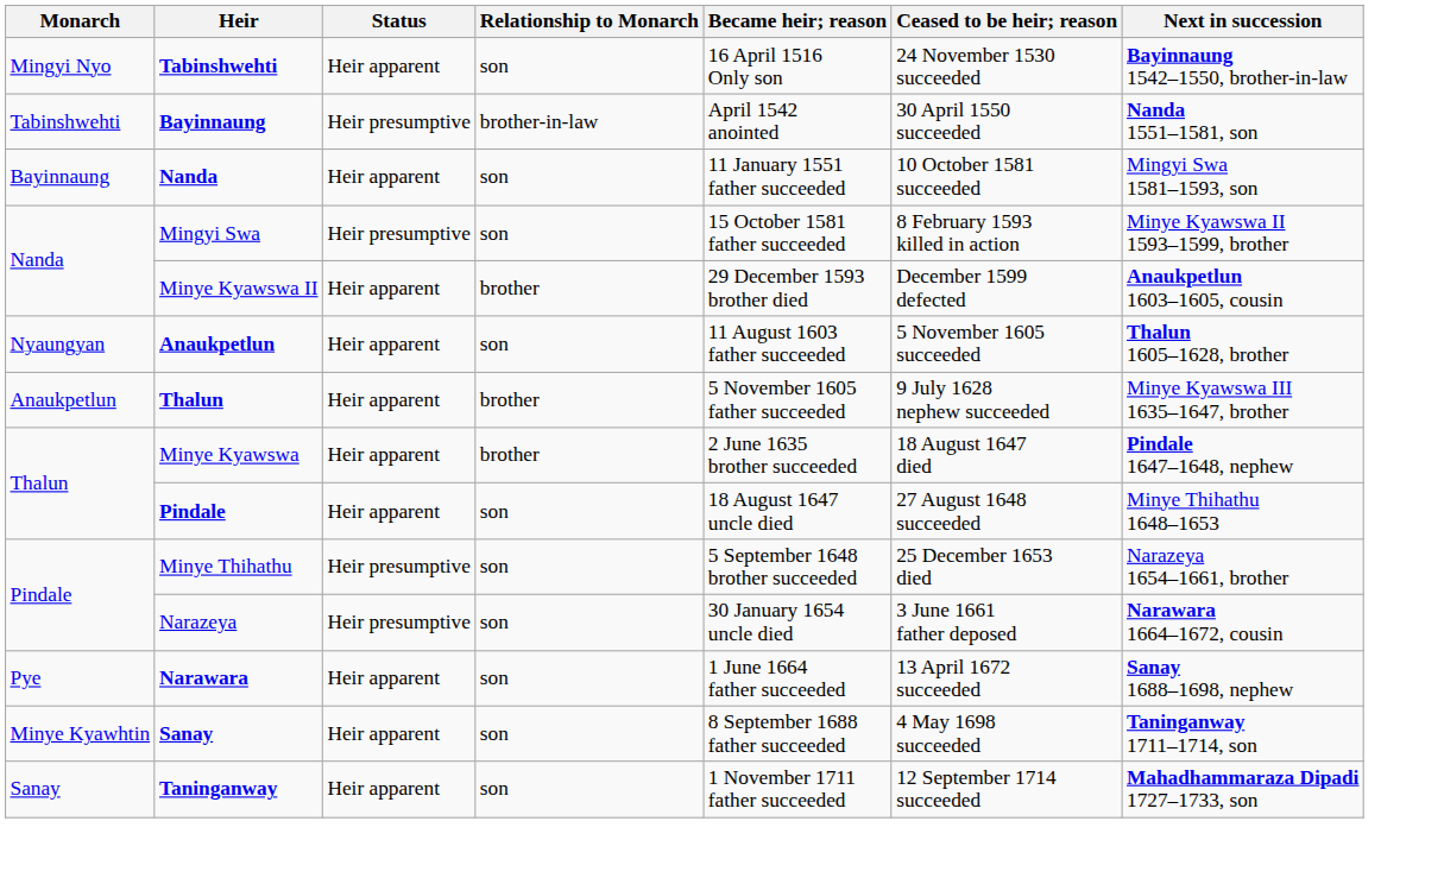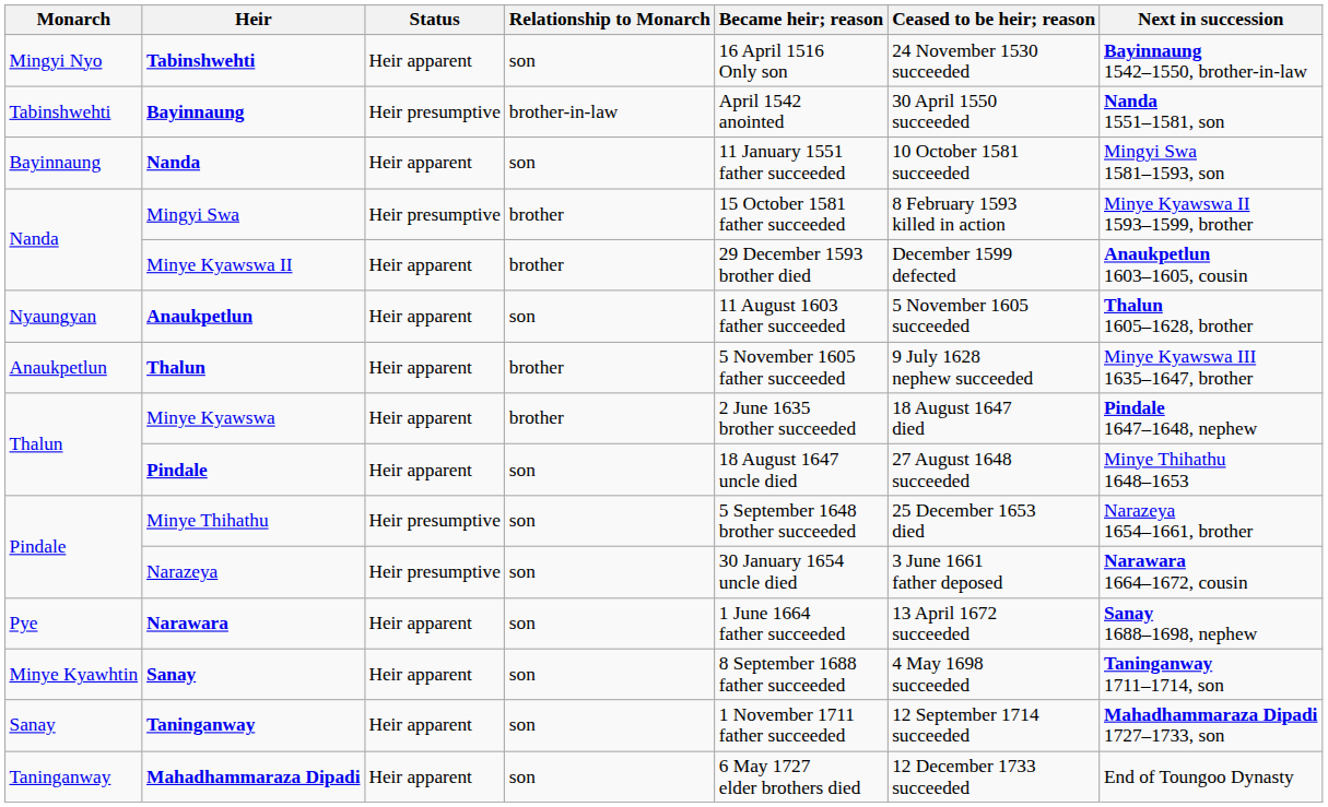 <table class="wikitable">
 <tr>
 <th>Monarch</th>
 <th>Heir</th>
 <th>Status</th>
 <th>Relationship to Monarch</th>
 <th>Became heir; reason</th>
 <th>Ceased to be heir; reason</th>
 <th>Next in succession</th>
 </tr>
 <tr>
 <td><a href='#'>Mingyi Nyo</a></td>
 <td><strong><a href='#'>Tabinshwehti</a></strong></td>
 <td>Heir apparent</td>
 <td>son</td>
 <td>16 April 1516<br>Only son</td>
 <td>24 November 1530<br>succeeded</td>
 <td><strong><a href='#'>Bayinnaung</a></strong><br>1542–1550, brother-in-law</td>
 </tr>
 <tr>
 <td><a href='#'>Tabinshwehti</a></td>
 <td><strong><a href='#'>Bayinnaung</a></strong></td>
 <td>Heir presumptive</td>
 <td>brother-in-law</td>
 <td>April 1542<br>anointed</td>
 <td>30 April 1550<br>succeeded</td>
 <td><strong><a href='#'>Nanda</a></strong><br>1551–1581, son</td>
 </tr>
 <tr>
 <td><a href='#'>Bayinnaung</a></td>
 <td><strong><a href='#'>Nanda</a></strong></td>
 <td>Heir apparent</td>
 <td>son</td>
 <td>11 January 1551<br>father succeeded</td>
 <td>10 October 1581<br>succeeded</td>
 <td><a href='#'>Mingyi Swa</a><br>1581–1593, son</td>
 </tr>
 <tr>
 <td rowspan="2"><a href='#'>Nanda</a></td>
 <td><a href='#'>Mingyi Swa</a></td>
 <td>Heir presumptive</td>
-<td>son</td>
+<td>brother</td>
 <td>15 October 1581<br>father succeeded</td>
 <td>8 February 1593<br>killed in action</td>
 <td><a href='#'>Minye Kyawswa II</a><br>1593–1599, brother</td>
 </tr>
 <tr>
 <td><a href='#'>Minye Kyawswa II</a></td>
 <td>Heir apparent</td>
 <td>brother</td>
 <td>29 December 1593<br>brother died</td>
 <td>December 1599<br>defected</td>
 <td><strong><a href='#'>Anaukpetlun</a></strong><br>1603–1605, cousin</td>
 </tr>
 <tr>
 <td><a href='#'>Nyaungyan</a></td>
 <td><strong><a href='#'>Anaukpetlun</a></strong></td>
 <td>Heir apparent</td>
 <td>son</td>
 <td>11 August 1603<br>father succeeded</td>
 <td>5 November 1605<br>succeeded</td>
 <td><strong><a href='#'>Thalun</a></strong><br>1605–1628, brother</td>
 </tr>
 <tr>
 <td><a href='#'>Anaukpetlun</a></td>
 <td><strong><a href='#'>Thalun</a></strong></td>
 <td>Heir apparent</td>
 <td>brother</td>
 <td>5 November 1605<br>father succeeded</td>
 <td>9 July 1628<br>nephew succeeded</td>
 <td><a href='#'>Minye Kyawswa III</a><br>1635–1647, brother</td>
 </tr>
 <tr>
 <td rowspan="2"><a href='#'>Thalun</a></td>
 <td><a href='#'>Minye Kyawswa</a></td>
 <td>Heir apparent</td>
 <td>brother</td>
 <td>2 June 1635 <br>brother succeeded</td>
 <td>18 August 1647<br>died</td>
 <td><strong><a href='#'>Pindale</a></strong><br>1647–1648, nephew</td>
 </tr>
 <tr>
 <td><strong><a href='#'>Pindale</a></strong></td>
 <td>Heir apparent</td>
 <td>son</td>
 <td>18 August 1647<br>uncle died</td>
 <td>27 August 1648<br>succeeded</td>
 <td><a href='#'>Minye Thihathu</a><br>1648–1653</td>
 </tr>
 <tr>
 <td rowspan="2"><a href='#'>Pindale</a></td>
 <td><a href='#'>Minye Thihathu</a></td>
 <td>Heir presumptive</td>
 <td>son</td>
 <td>5 September 1648<br>brother succeeded</td>
 <td>25 December 1653<br>died</td>
 <td><a href='#'>Narazeya</a><br>1654–1661, brother</td>
 </tr>
 <tr>
 <td><a href='#'>Narazeya</a></td>
 <td>Heir presumptive</td>
 <td>son</td>
 <td>30 January 1654<br>uncle died</td>
 <td>3 June 1661<br>father deposed</td>
 <td><strong><a href='#'>Narawara</a></strong><br>1664–1672, cousin</td>
 </tr>
 <tr>
 <td><a href='#'>Pye</a></td>
 <td><strong><a href='#'>Narawara</a></strong></td>
 <td>Heir apparent</td>
 <td>son</td>
 <td>1 June 1664<br>father succeeded</td>
 <td>13 April 1672<br>succeeded</td>
 <td><strong><a href='#'>Sanay</a></strong><br>1688–1698, nephew</td>
 </tr>
 <tr>
 <td><a href='#'>Minye Kyawhtin</a></td>
 <td><strong><a href='#'>Sanay</a></strong></td>
 <td>Heir apparent</td>
 <td>son</td>
 <td>8 September 1688<br>father succeeded</td>
 <td>4 May 1698<br>succeeded</td>
 <td><strong><a href='#'>Taninganway</a></strong><br>1711–1714, son</td>
 </tr>
 <tr>
 <td><a href='#'>Sanay</a></td>
 <td><strong><a href='#'>Taninganway</a></strong></td>
 <td>Heir apparent</td>
 <td>son</td>
 <td>1 November 1711<br>father succeeded</td>
 <td>12 September 1714<br>succeeded</td>
 <td><strong><a href='#'>Mahadhammaraza Dipadi</a></strong><br>1727–1733, son</td>
 </tr>
+<tr>
+<td><a href='#'>Taninganway</a></td>
+<td><strong><a href='#'>Mahadhammaraza Dipadi</a></strong></td>
+<td>Heir apparent</td>
+<td>son</td>
+<td>6 May 1727<br>elder brothers died</td>
+<td>12 December 1733<br>succeeded</td>
+<td>End of Toungoo Dynasty</td>
+</tr>
 </table>
